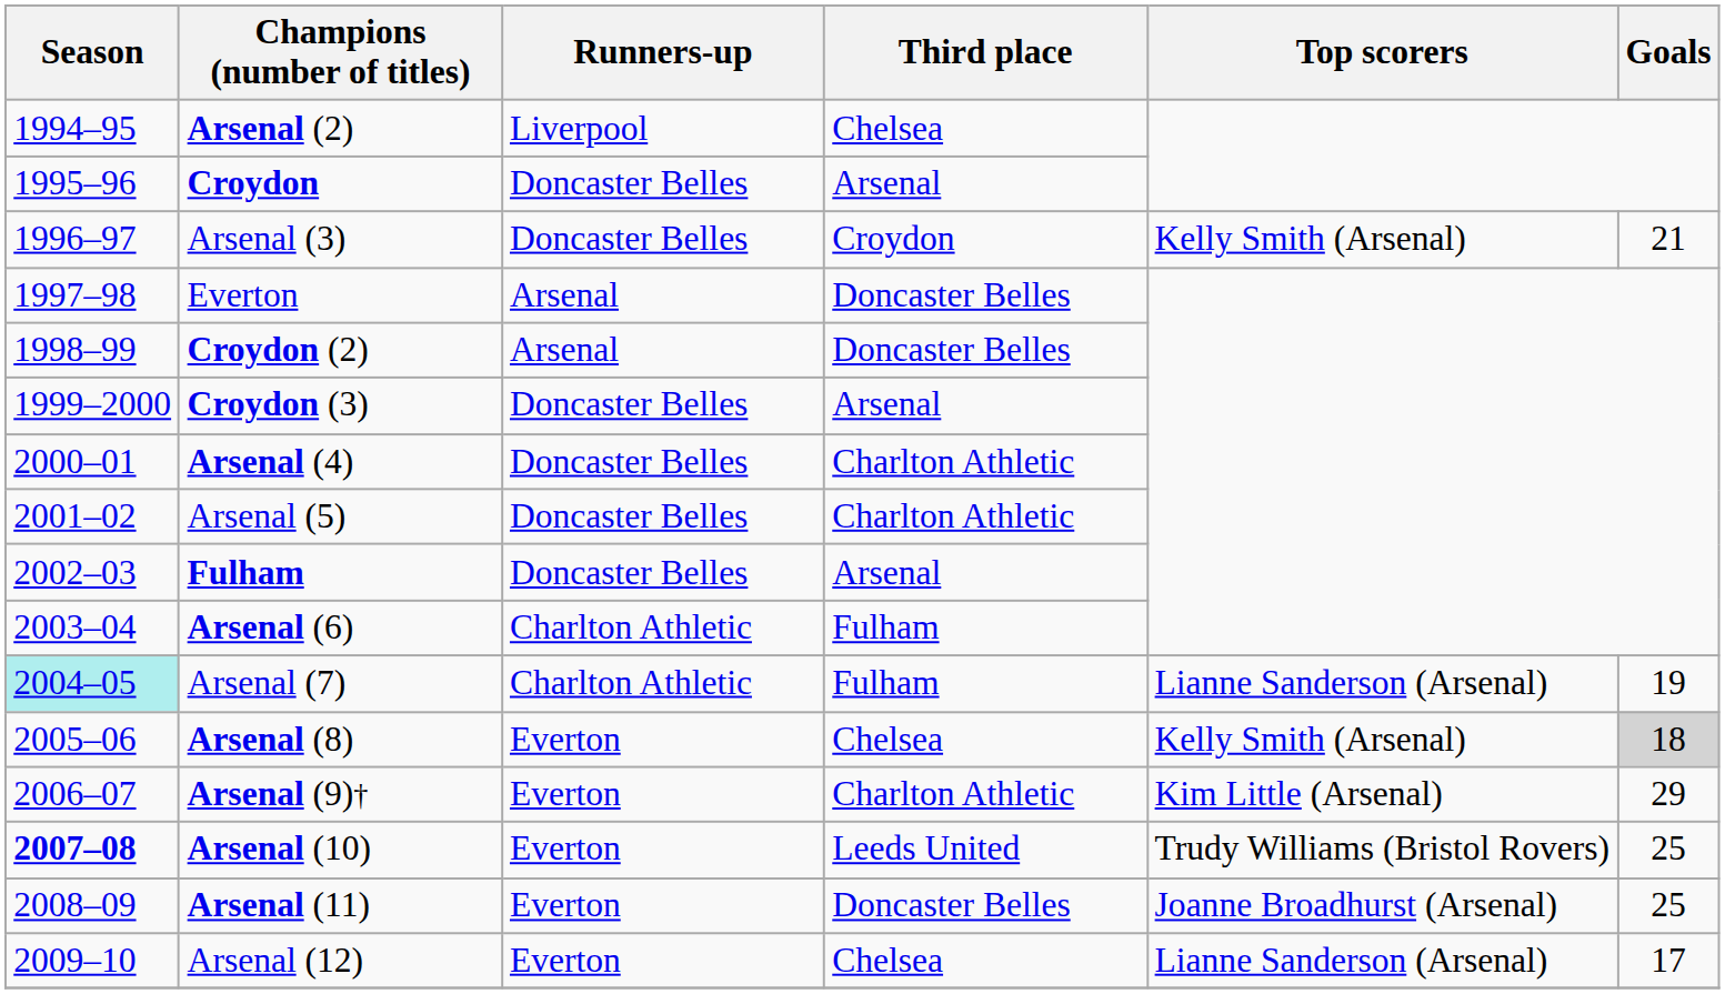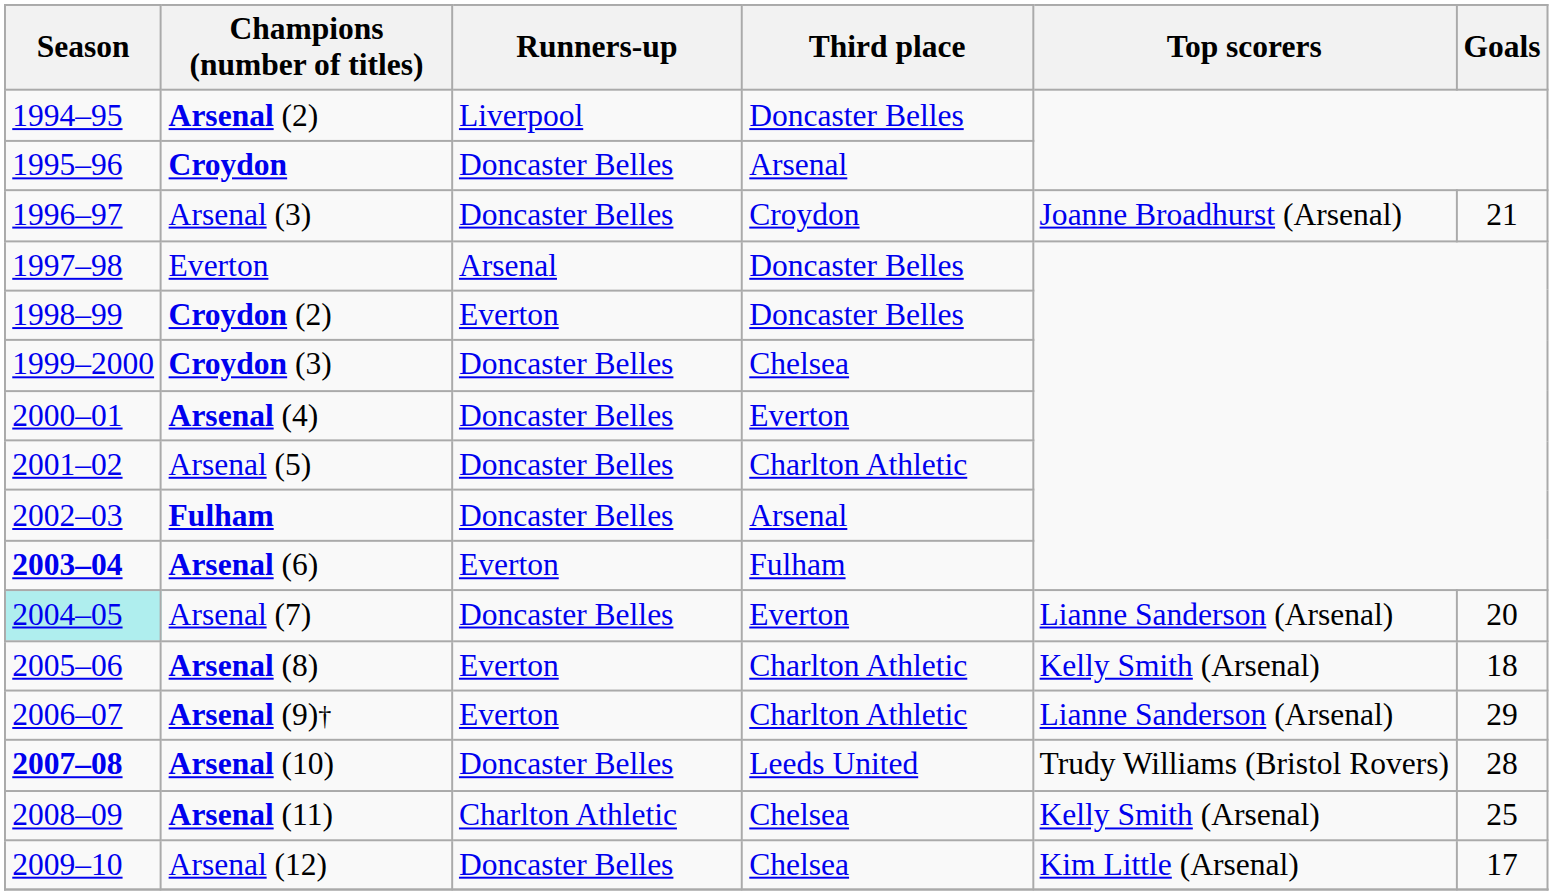 <table class="wikitable sortable">
 <tr>
 <th>Season</th>
 <th style="width: 140px;">Champions<br>(number of titles)</th>
 <th style="width: 140px;">Runners-up</th>
 <th style="width: 140px;">Third place</th>
 <th>Top scorers</th>
 <th>Goals</th>
 </tr>
 <tr>
 <td><a href='#'>1994–95</a></td>
 <td><strong><a href='#'>Arsenal</a></strong> (2)</td>
 <td><a href='#'>Liverpool</a></td>
-<td><a href='#'>Chelsea</a></td>
+<td><a href='#'>Doncaster Belles</a></td>
 </tr>
 <tr>
 <td><a href='#'>1995–96</a></td>
 <td><strong><a href='#'>Croydon</a></strong></td>
 <td><a href='#'>Doncaster Belles</a></td>
 <td><a href='#'>Arsenal</a></td>
 </tr>
 <tr>
 <td><a href='#'>1996–97</a></td>
 <td><a href='#'>Arsenal</a> (3)</td>
 <td><a href='#'>Doncaster Belles</a></td>
 <td><a href='#'>Croydon</a></td>
-<td> <a href='#'>Kelly Smith</a> (Arsenal)</td>
+<td> <a href='#'>Joanne Broadhurst</a> (Arsenal)</td>
 <td style="text-align:center">21</td>
 </tr>
 <tr>
 <td><a href='#'>1997–98</a></td>
 <td><a href='#'>Everton</a></td>
 <td><a href='#'>Arsenal</a></td>
 <td><a href='#'>Doncaster Belles</a></td>
 </tr>
 <tr>
 <td><a href='#'>1998–99</a></td>
 <td><strong><a href='#'>Croydon</a></strong> (2)</td>
-<td><a href='#'>Arsenal</a></td>
+<td><a href='#'>Everton</a></td>
 <td><a href='#'>Doncaster Belles</a></td>
 </tr>
 <tr>
 <td><a href='#'>1999–2000</a></td>
 <td><strong><a href='#'>Croydon</a></strong> (3)</td>
 <td><a href='#'>Doncaster Belles</a></td>
-<td><a href='#'>Arsenal</a></td>
+<td><a href='#'>Chelsea</a></td>
 </tr>
 <tr>
 <td><a href='#'>2000–01</a></td>
 <td><strong><a href='#'>Arsenal</a></strong> (4)</td>
 <td><a href='#'>Doncaster Belles</a></td>
-<td><a href='#'>Charlton Athletic</a></td>
+<td><a href='#'>Everton</a></td>
 </tr>
 <tr>
 <td><a href='#'>2001–02</a></td>
 <td><a href='#'>Arsenal</a> (5)</td>
 <td><a href='#'>Doncaster Belles</a></td>
 <td><a href='#'>Charlton Athletic</a></td>
 </tr>
 <tr>
 <td><a href='#'>2002–03</a></td>
 <td><strong><a href='#'>Fulham</a></strong></td>
 <td><a href='#'>Doncaster Belles</a></td>
 <td><a href='#'>Arsenal</a></td>
 </tr>
 <tr>
-<td><a href='#'>2003–04</a></td>
+<td><strong><a href='#'>2003–04</a></strong></td>
 <td><strong><a href='#'>Arsenal</a></strong> (6)</td>
-<td><a href='#'>Charlton Athletic</a></td>
+<td><a href='#'>Everton</a></td>
 <td><a href='#'>Fulham</a></td>
 </tr>
 <tr>
 <td style="background: paleturquoise;"><a href='#'>2004–05</a></td>
 <td><a href='#'>Arsenal</a> (7)</td>
-<td><a href='#'>Charlton Athletic</a></td>
-<td><a href='#'>Fulham</a></td>
+<td><a href='#'>Doncaster Belles</a></td>
+<td><a href='#'>Everton</a></td>
 <td> <a href='#'>Lianne Sanderson</a> (Arsenal)</td>
-<td style="text-align:center">19</td>
+<td style="text-align:center">20</td>
 </tr>
 <tr>
 <td><a href='#'>2005–06</a></td>
 <td><strong><a href='#'>Arsenal</a></strong> (8)</td>
 <td><a href='#'>Everton</a></td>
-<td><a href='#'>Chelsea</a></td>
+<td><a href='#'>Charlton Athletic</a></td>
 <td> <a href='#'>Kelly Smith</a> (Arsenal)</td>
-<td style="background: lightgrey; text-align:center">18</td>
+<td style="text-align:center">18</td>
 </tr>
 <tr>
 <td><a href='#'>2006–07</a></td>
 <td><strong><a href='#'>Arsenal</a></strong> (9)<small>†</small></td>
 <td><a href='#'>Everton</a></td>
 <td><a href='#'>Charlton Athletic</a></td>
-<td> <a href='#'>Kim Little</a> (Arsenal)</td>
+<td> <a href='#'>Lianne Sanderson</a> (Arsenal)</td>
 <td style="text-align:center">29</td>
 </tr>
 <tr>
 <td><strong><a href='#'>2007–08</a></strong></td>
 <td><strong><a href='#'>Arsenal</a></strong> (10)</td>
-<td><a href='#'>Everton</a></td>
+<td><a href='#'>Doncaster Belles</a></td>
 <td><a href='#'>Leeds United</a></td>
 <td> Trudy Williams (Bristol Rovers)</td>
-<td style="text-align:center">25</td>
+<td style="text-align:center">28</td>
 </tr>
 <tr>
 <td><a href='#'>2008–09</a></td>
 <td><strong><a href='#'>Arsenal</a></strong> (11)</td>
-<td><a href='#'>Everton</a></td>
-<td><a href='#'>Doncaster Belles</a></td>
-<td> <a href='#'>Joanne Broadhurst</a> (Arsenal)</td>
+<td><a href='#'>Charlton Athletic</a></td>
+<td><a href='#'>Chelsea</a></td>
+<td> <a href='#'>Kelly Smith</a> (Arsenal)</td>
 <td style="text-align:center">25</td>
 </tr>
 <tr>
 <td><a href='#'>2009–10</a></td>
 <td><a href='#'>Arsenal</a> (12)</td>
-<td><a href='#'>Everton</a></td>
+<td><a href='#'>Doncaster Belles</a></td>
 <td><a href='#'>Chelsea</a></td>
-<td> <a href='#'>Lianne Sanderson</a> (Arsenal)</td>
+<td> <a href='#'>Kim Little</a> (Arsenal)</td>
 <td style="text-align:center">17</td>
 </tr>
 <tr>
 </tr>
 </table>
